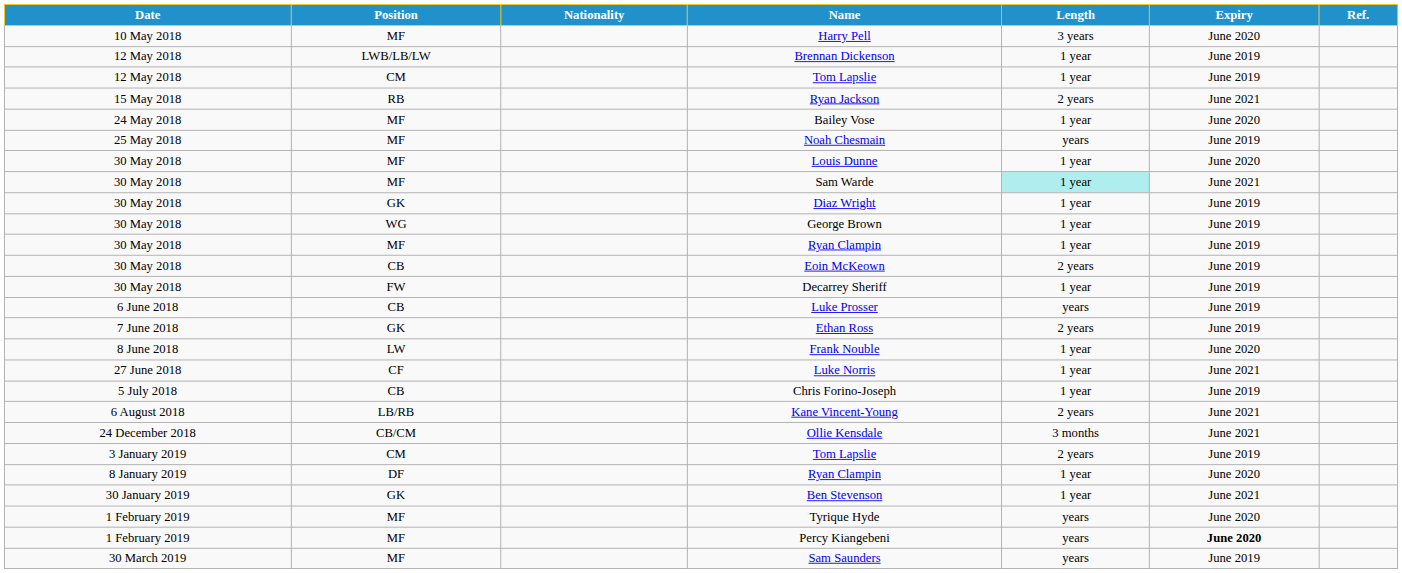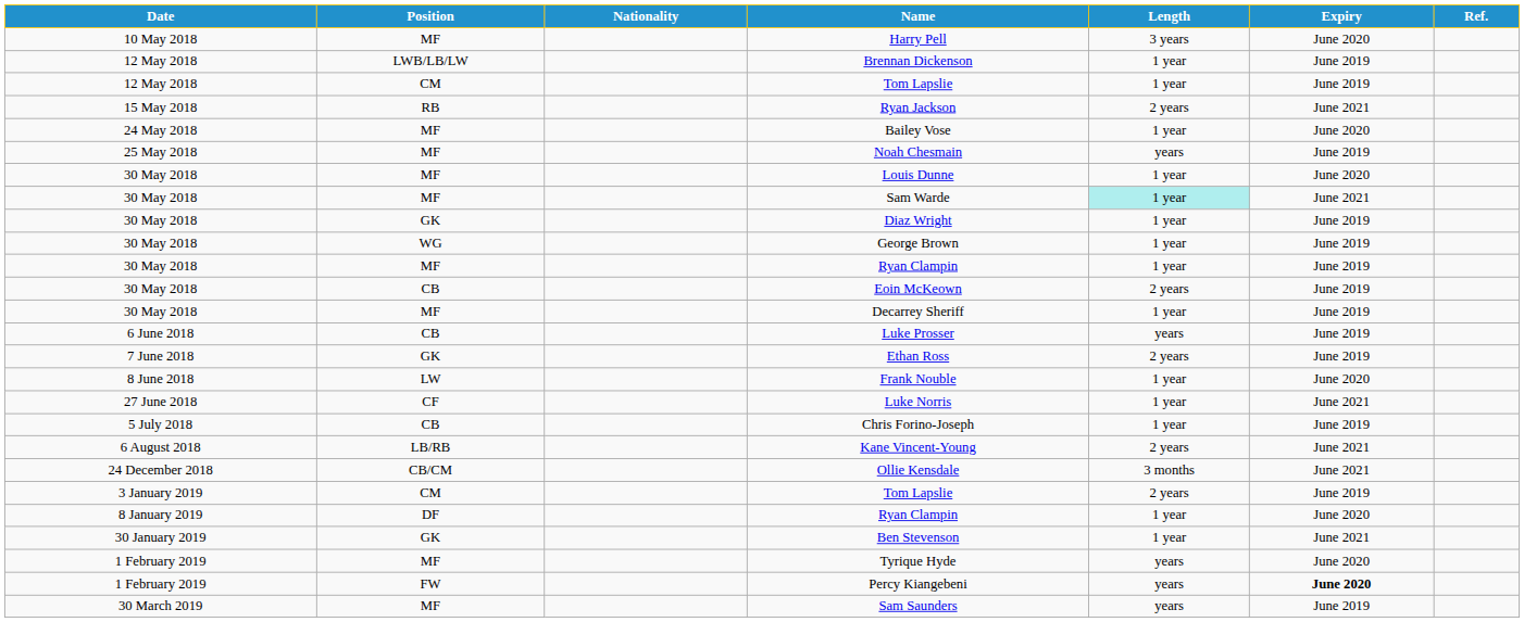 <table class="wikitable" style="text-align:center; font-size:90%; width:100%;">
 <tr>
 <th style="background:#2191CC; color:white; border:1px solid #F7C408; text-align:center;">Date</th>
 <th style="background:#2191CC; color:white; border:1px solid #F7C408; text-align:center;">Position</th>
 <th style="background:#2191CC; color:white; border:1px solid #F7C408; text-align:center;">Nationality</th>
 <th style="background:#2191CC; color:white; border:1px solid #F7C408; text-align:center;">Name</th>
 <th style="background:#2191CC; color:white; border:1px solid #F7C408; text-align:center;">Length</th>
 <th style="background:#2191CC; color:white; border:1px solid #F7C408; text-align:center;">Expiry</th>
 <th style="background:#2191CC; color:white; border:1px solid #F7C408; text-align:center;">Ref.</th>
 </tr>
 <tr>
 <td>10 May 2018</td>
 <td>MF</td>
 <td></td>
 <td><a href='#'>Harry Pell</a></td>
 <td>3 years</td>
 <td>June 2020</td>
 <td></td>
 </tr>
 <tr>
 <td>12 May 2018</td>
 <td>LWB/LB/LW</td>
 <td></td>
 <td><a href='#'>Brennan Dickenson</a></td>
 <td>1 year</td>
 <td>June 2019</td>
 <td></td>
 </tr>
 <tr>
 <td>12 May 2018</td>
 <td>CM</td>
 <td></td>
 <td><a href='#'>Tom Lapslie</a></td>
 <td>1 year</td>
 <td>June 2019</td>
 <td></td>
 </tr>
 <tr>
 <td>15 May 2018</td>
 <td>RB</td>
 <td></td>
 <td><a href='#'>Ryan Jackson</a></td>
 <td>2 years</td>
 <td>June 2021</td>
 <td></td>
 </tr>
 <tr>
 <td>24 May 2018</td>
 <td>MF</td>
 <td></td>
 <td>Bailey Vose</td>
 <td>1 year</td>
 <td>June 2020</td>
 <td></td>
 </tr>
 <tr>
 <td>25 May 2018</td>
 <td>MF</td>
 <td></td>
 <td><a href='#'>Noah Chesmain</a></td>
 <td> years</td>
 <td>June 2019</td>
 <td></td>
 </tr>
 <tr>
 <td>30 May 2018</td>
 <td>MF</td>
 <td></td>
 <td><a href='#'>Louis Dunne</a></td>
 <td>1 year</td>
 <td>June 2020</td>
 <td></td>
 </tr>
 <tr>
 <td>30 May 2018</td>
 <td>MF</td>
 <td></td>
 <td>Sam Warde</td>
 <td style="background: paleturquoise;">1 year</td>
 <td>June 2021</td>
 <td></td>
 </tr>
 <tr>
 <td>30 May 2018</td>
 <td>GK</td>
 <td></td>
 <td><a href='#'>Diaz Wright</a></td>
 <td>1 year</td>
 <td>June 2019</td>
 <td></td>
 </tr>
 <tr>
 <td>30 May 2018</td>
 <td>WG</td>
 <td></td>
 <td>George Brown</td>
 <td>1 year</td>
 <td>June 2019</td>
 <td></td>
 </tr>
 <tr>
 <td>30 May 2018</td>
 <td>MF</td>
 <td></td>
 <td><a href='#'>Ryan Clampin</a></td>
 <td>1 year</td>
 <td>June 2019</td>
 <td></td>
 </tr>
 <tr>
 <td>30 May 2018</td>
 <td>CB</td>
 <td></td>
 <td><a href='#'>Eoin McKeown</a></td>
 <td>2 years</td>
 <td>June 2019</td>
 <td></td>
 </tr>
 <tr>
 <td>30 May 2018</td>
-<td>FW</td>
+<td>MF</td>
 <td></td>
 <td>Decarrey Sheriff</td>
 <td>1 year</td>
 <td>June 2019</td>
 <td></td>
 </tr>
 <tr>
 <td>6 June 2018</td>
 <td>CB</td>
 <td></td>
 <td><a href='#'>Luke Prosser</a></td>
 <td> years</td>
 <td>June 2019</td>
 <td></td>
 </tr>
 <tr>
 <td>7 June 2018</td>
 <td>GK</td>
 <td></td>
 <td><a href='#'>Ethan Ross</a></td>
 <td>2 years</td>
 <td>June 2019</td>
 <td></td>
 </tr>
 <tr>
 <td>8 June 2018</td>
 <td>LW</td>
 <td></td>
 <td><a href='#'>Frank Nouble</a></td>
 <td>1 year</td>
 <td>June 2020</td>
 <td></td>
 </tr>
 <tr>
 <td>27 June 2018</td>
 <td>CF</td>
 <td></td>
 <td><a href='#'>Luke Norris</a></td>
 <td>1 year</td>
 <td>June 2021</td>
 <td></td>
 </tr>
 <tr>
 <td>5 July 2018</td>
 <td>CB</td>
 <td></td>
 <td>Chris Forino-Joseph</td>
 <td>1 year</td>
 <td>June 2019</td>
 <td></td>
 </tr>
 <tr>
 <td>6 August 2018</td>
 <td>LB/RB</td>
 <td></td>
 <td><a href='#'>Kane Vincent-Young</a></td>
 <td>2 years</td>
 <td>June 2021</td>
 <td></td>
 </tr>
 <tr>
 <td>24 December 2018</td>
 <td>CB/CM</td>
 <td></td>
 <td><a href='#'>Ollie Kensdale</a></td>
 <td>3 months</td>
 <td>June 2021</td>
 <td></td>
 </tr>
 <tr>
 <td>3 January 2019</td>
 <td>CM</td>
 <td></td>
 <td><a href='#'>Tom Lapslie</a></td>
 <td>2 years</td>
 <td>June 2019</td>
 <td></td>
 </tr>
 <tr>
 <td>8 January 2019</td>
 <td>DF</td>
 <td></td>
 <td><a href='#'>Ryan Clampin</a></td>
 <td>1 year</td>
 <td>June 2020</td>
 <td></td>
 </tr>
 <tr>
 <td>30 January 2019</td>
 <td>GK</td>
 <td></td>
 <td><a href='#'>Ben Stevenson</a></td>
 <td>1 year</td>
 <td>June 2021</td>
 <td></td>
 </tr>
 <tr>
 <td>1 February 2019</td>
 <td>MF</td>
 <td></td>
 <td>Tyrique Hyde</td>
 <td> years</td>
 <td>June 2020</td>
 <td></td>
 </tr>
 <tr>
 <td>1 February 2019</td>
-<td>MF</td>
+<td>FW</td>
 <td></td>
 <td>Percy Kiangebeni</td>
 <td> years</td>
 <td><strong>June 2020</strong></td>
 <td></td>
 </tr>
 <tr>
 <td>30 March 2019</td>
 <td>MF</td>
 <td></td>
 <td><a href='#'>Sam Saunders</a></td>
 <td> years</td>
 <td>June 2019</td>
 <td></td>
 </tr>
 </table>
